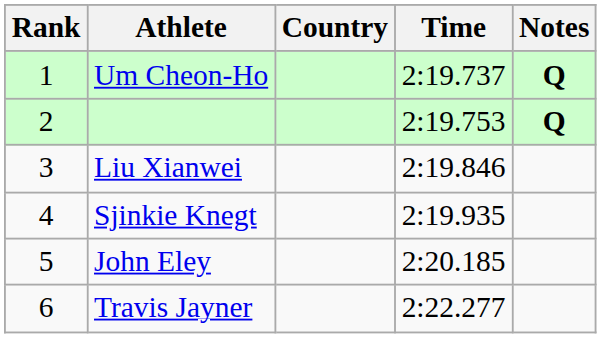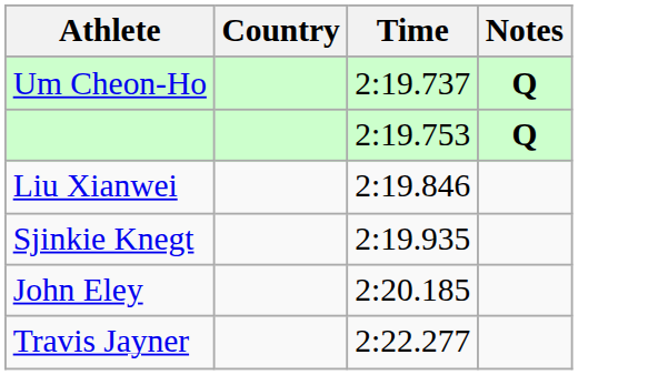 <table class="wikitable sortable" style="text-align:center">
 <tr>
-<th>Rank</th>
 <th>Athlete</th>
 <th>Country</th>
 <th>Time</th>
 <th>Notes</th>
 </tr>
 <tr bgcolor="#ccffcc">
-<td>1</td>
 <td align=left><a href='#'>Um Cheon-Ho</a></td>
 <td align=left></td>
 <td>2:19.737</td>
 <td><strong>Q</strong></td>
 </tr>
 <tr bgcolor="#ccffcc">
-<td>2</td>
 <td align=left></td>
 <td align=left></td>
 <td>2:19.753</td>
 <td><strong>Q</strong></td>
 </tr>
 <tr>
-<td>3</td>
 <td align=left><a href='#'>Liu Xianwei</a></td>
 <td align=left></td>
 <td>2:19.846</td>
 <td></td>
 </tr>
 <tr>
-<td>4</td>
 <td align=left><a href='#'>Sjinkie Knegt</a></td>
 <td align=left></td>
 <td>2:19.935</td>
 <td></td>
 </tr>
 <tr>
-<td>5</td>
 <td align=left><a href='#'>John Eley</a></td>
 <td align=left></td>
 <td>2:20.185</td>
 <td></td>
 </tr>
 <tr>
-<td>6</td>
 <td align=left><a href='#'>Travis Jayner</a></td>
 <td align=left></td>
 <td>2:22.277</td>
 <td></td>
 </tr>
 </table>
